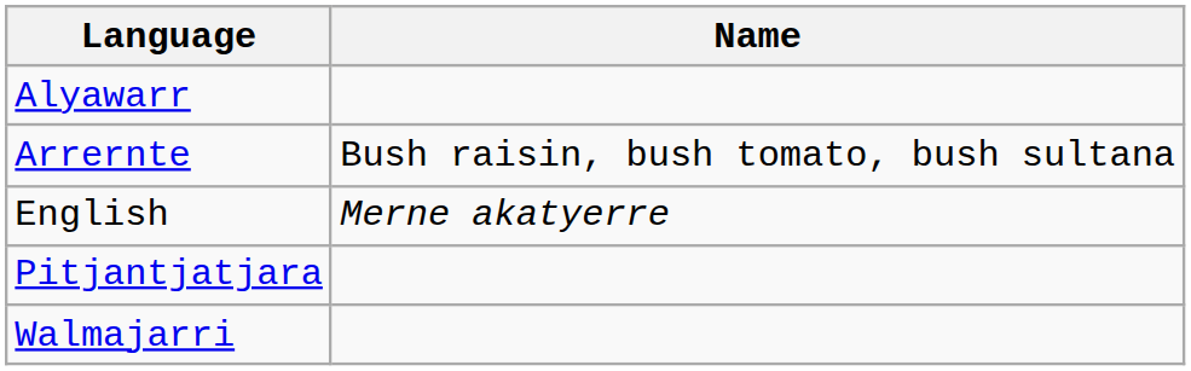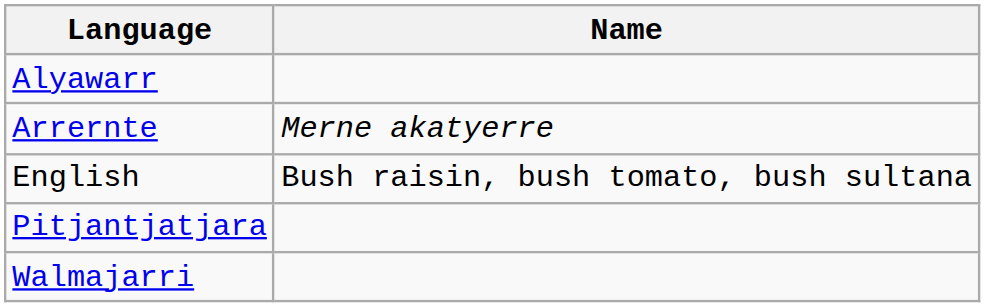 <table class="wikitable">
 <tr bgcolor=#efefe>
 <th>Language</th>
 <th>Name</th>
 </tr>
 <tr>
 <td><a href='#'>Alyawarr</a></td>
 <td></td>
 </tr>
 <tr>
 <td><a href='#'>Arrernte</a></td>
-<td>Bush raisin, bush tomato, bush sultana</td>
+<td><em>Merne akatyerre</em></td>
 </tr>
 <tr>
 <td>English</td>
-<td><em>Merne akatyerre</em></td>
+<td>Bush raisin, bush tomato, bush sultana</td>
 </tr>
 <tr>
 <td><a href='#'>Pitjantjatjara</a></td>
 <td></td>
 </tr>
 <tr>
 <td><a href='#'>Walmajarri</a></td>
 <td></td>
 </tr>
 </table>
